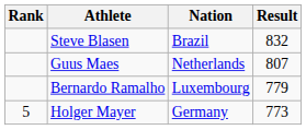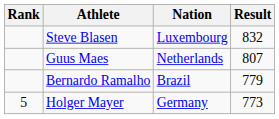 <table class="wikitable sortable" style="text-align:center">
 <tr>
 <th>Rank</th>
 <th>Athlete</th>
 <th>Nation</th>
 <th>Result</th>
 </tr>
 <tr>
 <td></td>
 <td align=left><a href='#'>Steve Blasen</a></td>
-<td align=left> <a href='#'>Brazil</a></td>
+<td align=left> <a href='#'>Luxembourg</a></td>
 <td>832</td>
 </tr>
 <tr>
 <td></td>
 <td align=left><a href='#'>Guus Maes</a></td>
 <td align=left> <a href='#'>Netherlands</a></td>
 <td>807</td>
 </tr>
 <tr>
 <td></td>
 <td align=left><a href='#'>Bernardo Ramalho</a></td>
-<td align=left> <a href='#'>Luxembourg</a></td>
+<td align=left> <a href='#'>Brazil</a></td>
 <td>779</td>
 </tr>
 <tr>
 <td>5</td>
 <td align=left><a href='#'>Holger Mayer</a></td>
 <td align=left> <a href='#'>Germany</a></td>
 <td>773</td>
 </tr>
 </table>
